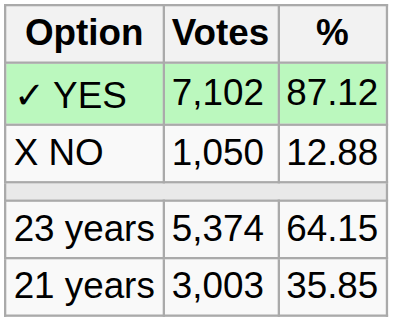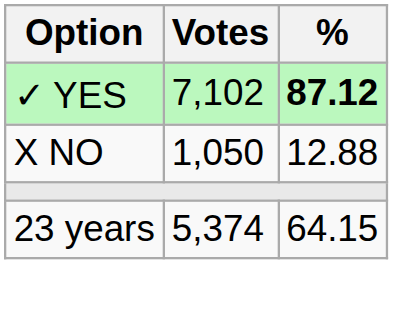 <table class="wikitable">
 <tr>
 <th>Option</th>
 <th>Votes</th>
 <th>%</th>
 </tr>
 <tr>
 <td style=background:#bbf8be>✓ YES</td>
 <td style=background:#bbf8be>7,102</td>
-<td style=background:#bbf8be>87.12</td>
+<td style=background:#bbf8be><strong>87.12</strong></td>
 </tr>
 <tr>
 <td>X NO</td>
 <td>1,050</td>
 <td>12.88</td>
 </tr>
 <tr>
 <td colspan="3" bgcolor="#E9E9E9"></td>
 </tr>
 <tr>
 <td>23 years</td>
 <td>5,374</td>
 <td>64.15</td>
 </tr>
-<tr>
-<td>21 years</td>
-<td>3,003</td>
-<td>35.85</td>
-</tr>
 </table>
